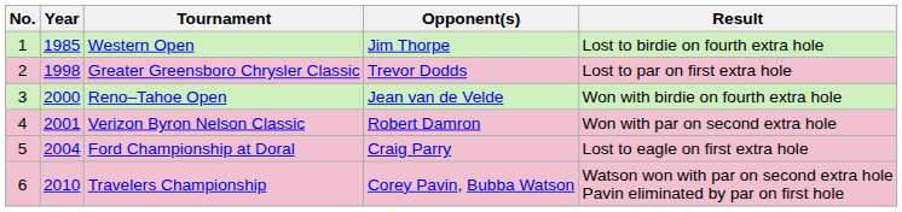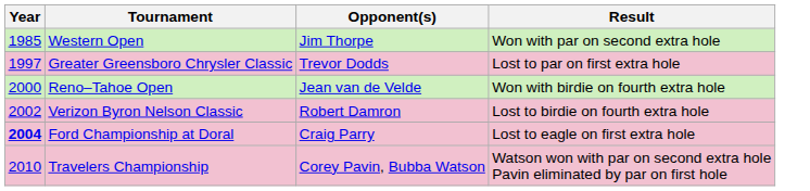 <table class="wikitable" style="font-size:95%;">
 <tr>
-<th>No.</th>
 <th>Year</th>
 <th>Tournament</th>
 <th>Opponent(s)</th>
 <th>Result</th>
 </tr>
 <tr style="background:#D0F0C0;">
-<td align=center>1</td>
 <td><a href='#'>1985</a></td>
 <td><a href='#'>Western Open</a></td>
 <td> <a href='#'>Jim Thorpe</a></td>
-<td>Lost to birdie on fourth extra hole</td>
+<td>Won with par on second extra hole</td>
 </tr>
 <tr style="background:#F2C1D1;">
-<td align=center>2</td>
-<td><a href='#'>1998</a></td>
+<td><a href='#'>1997</a></td>
 <td><a href='#'>Greater Greensboro Chrysler Classic</a></td>
 <td> <a href='#'>Trevor Dodds</a></td>
 <td>Lost to par on first extra hole</td>
 </tr>
 <tr style="background:#D0F0C0;">
-<td align=center>3</td>
 <td><a href='#'>2000</a></td>
 <td><a href='#'>Reno–Tahoe Open</a></td>
 <td> <a href='#'>Jean van de Velde</a></td>
 <td>Won with birdie on fourth extra hole</td>
 </tr>
 <tr style="background:#F2C1D1;">
-<td align=center>4</td>
-<td><a href='#'>2001</a></td>
+<td><a href='#'>2002</a></td>
 <td><a href='#'>Verizon Byron Nelson Classic</a></td>
 <td> <a href='#'>Robert Damron</a></td>
-<td>Won with par on second extra hole</td>
+<td>Lost to birdie on fourth extra hole</td>
 </tr>
 <tr style="background:#F2C1D1;">
-<td align=center>5</td>
-<td><a href='#'>2004</a></td>
+<td><strong><a href='#'>2004</a></strong></td>
 <td><a href='#'>Ford Championship at Doral</a></td>
 <td> <a href='#'>Craig Parry</a></td>
 <td>Lost to eagle on first extra hole</td>
 </tr>
 <tr style="background:#F2C1D1;">
-<td align=center>6</td>
 <td><a href='#'>2010</a></td>
 <td><a href='#'>Travelers Championship</a></td>
 <td> <a href='#'>Corey Pavin</a>,  <a href='#'>Bubba Watson</a></td>
 <td>Watson won with par on second extra hole<br>Pavin eliminated by par on first hole</td>
 </tr>
 </table>
